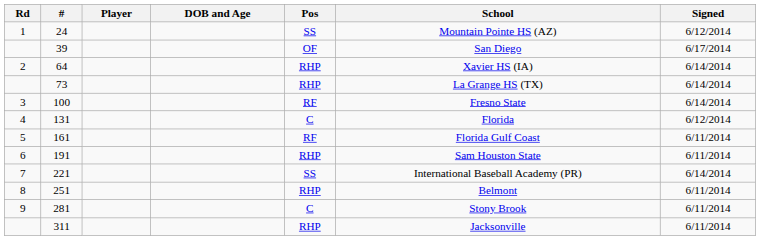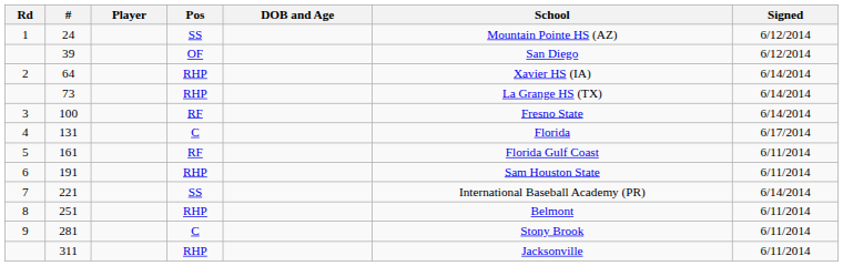 <table class="wikitable sortable" style="text-align:center;" width="85%">
 <tr>
 <th>Rd</th>
 <th>#</th>
 <th>Player</th>
+<th>Pos</th>
 <th>DOB and Age</th>
-<th>Pos</th>
 <th>School</th>
 <th>Signed</th>
 </tr>
 <tr>
 <td>1</td>
 <td>24</td>
 <td></td>
+<td><a href='#'>SS</a></td>
 <td></td>
-<td><a href='#'>SS</a></td>
 <td><a href='#'>Mountain Pointe HS</a> (AZ)</td>
 <td>6/12/2014</td>
 </tr>
 <tr>
 <td></td>
 <td>39</td>
 <td></td>
+<td><a href='#'>OF</a></td>
 <td></td>
-<td><a href='#'>OF</a></td>
 <td><a href='#'>San Diego</a></td>
-<td>6/17/2014</td>
+<td>6/12/2014</td>
 </tr>
 <tr>
 <td>2</td>
 <td>64</td>
 <td></td>
+<td><a href='#'>RHP</a></td>
 <td></td>
-<td><a href='#'>RHP</a></td>
 <td><a href='#'>Xavier HS</a> (IA)</td>
 <td>6/14/2014</td>
 </tr>
 <tr>
 <td></td>
 <td>73</td>
 <td></td>
+<td><a href='#'>RHP</a></td>
 <td></td>
-<td><a href='#'>RHP</a></td>
 <td><a href='#'>La Grange HS</a> (TX)</td>
 <td>6/14/2014</td>
 </tr>
 <tr>
 <td>3</td>
 <td>100</td>
 <td></td>
+<td><a href='#'>RF</a></td>
 <td></td>
-<td><a href='#'>RF</a></td>
 <td><a href='#'>Fresno State</a></td>
 <td>6/14/2014</td>
 </tr>
 <tr>
 <td>4</td>
 <td>131</td>
 <td></td>
+<td><a href='#'>C</a></td>
 <td></td>
-<td><a href='#'>C</a></td>
 <td><a href='#'>Florida</a></td>
-<td>6/12/2014</td>
+<td>6/17/2014</td>
 </tr>
 <tr>
 <td>5</td>
 <td>161</td>
 <td></td>
+<td><a href='#'>RF</a></td>
 <td></td>
-<td><a href='#'>RF</a></td>
 <td><a href='#'>Florida Gulf Coast</a></td>
 <td>6/11/2014</td>
 </tr>
 <tr>
 <td>6</td>
 <td>191</td>
 <td></td>
+<td><a href='#'>RHP</a></td>
 <td></td>
-<td><a href='#'>RHP</a></td>
 <td><a href='#'>Sam Houston State</a></td>
 <td>6/11/2014</td>
 </tr>
 <tr>
 <td>7</td>
 <td>221</td>
 <td></td>
+<td><a href='#'>SS</a></td>
 <td></td>
-<td><a href='#'>SS</a></td>
 <td>International Baseball Academy (PR)</td>
 <td>6/14/2014</td>
 </tr>
 <tr>
 <td>8</td>
 <td>251</td>
 <td></td>
+<td><a href='#'>RHP</a></td>
 <td></td>
-<td><a href='#'>RHP</a></td>
 <td><a href='#'>Belmont</a></td>
 <td>6/11/2014</td>
 </tr>
 <tr>
 <td>9</td>
 <td>281</td>
 <td></td>
+<td><a href='#'>C</a></td>
 <td></td>
-<td><a href='#'>C</a></td>
 <td><a href='#'>Stony Brook</a></td>
 <td>6/11/2014</td>
 </tr>
 <tr>
 <td></td>
 <td>311</td>
 <td></td>
+<td><a href='#'>RHP</a></td>
 <td></td>
-<td><a href='#'>RHP</a></td>
 <td><a href='#'>Jacksonville</a></td>
 <td>6/11/2014</td>
 </tr>
 </table>
